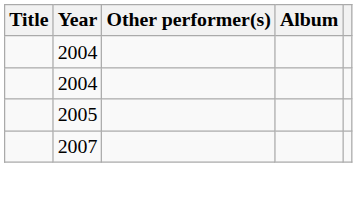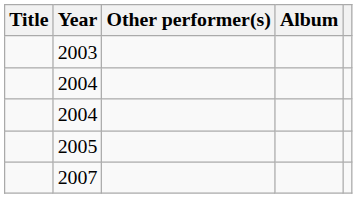 <table class="wikitable sortable">
 <tr>
 <th>Title</th>
 <th>Year</th>
 <th>Other performer(s)</th>
 <th>Album</th>
 <th class="unsortable"></th>
+</tr>
+<tr>
+<td></td>
+<td>2003</td>
+<td></td>
+<td></td>
+<td></td>
 </tr>
 <tr>
 <td></td>
 <td>2004</td>
 <td></td>
 <td></td>
 <td></td>
 </tr>
 <tr>
 <td></td>
 <td>2004</td>
 <td></td>
 <td></td>
 <td></td>
 </tr>
 <tr>
 <td></td>
 <td>2005</td>
 <td></td>
 <td></td>
 <td></td>
 </tr>
 <tr>
 <td></td>
 <td>2007</td>
 <td></td>
 <td></td>
 <td></td>
 </tr>
 </table>
